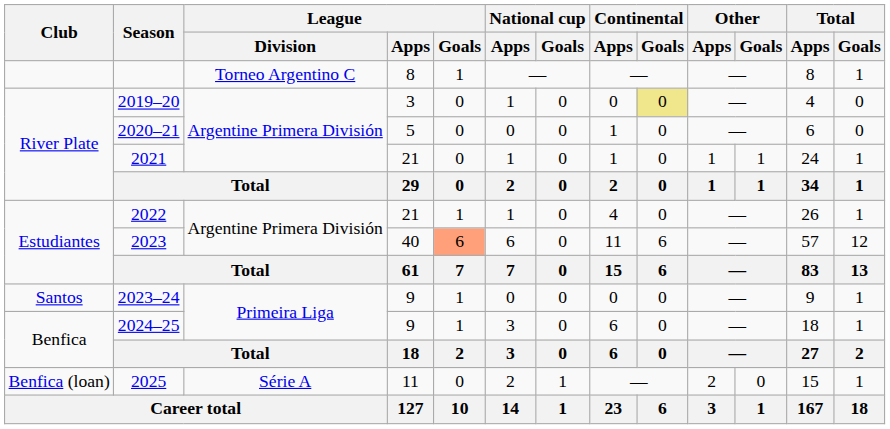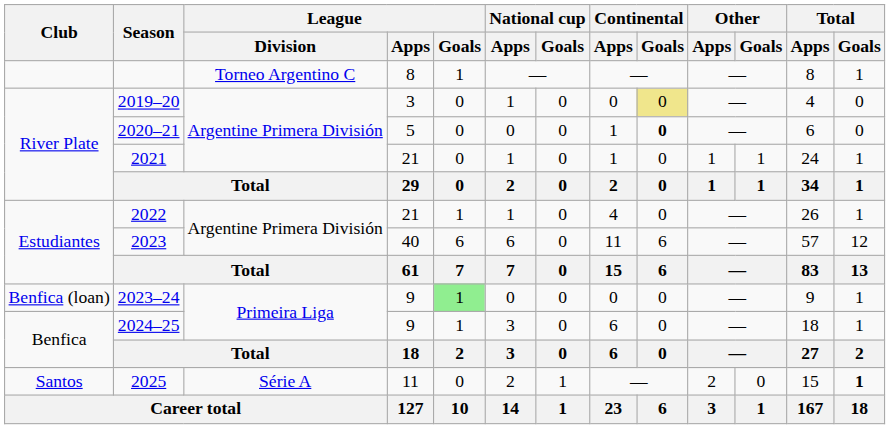 <table class="wikitable" style="text-align:center">
 <tr>
 <th rowspan="2">Club</th>
 <th rowspan="2">Season</th>
 <th colspan="3">League</th>
 <th colspan="2">National cup</th>
 <th colspan="2">Continental</th>
 <th colspan="2">Other</th>
 <th colspan="2">Total</th>
 </tr>
 <tr>
 <th>Division</th>
 <th>Apps</th>
 <th>Goals</th>
 <th>Apps</th>
 <th>Goals</th>
 <th>Apps</th>
 <th>Goals</th>
 <th>Apps</th>
 <th>Goals</th>
 <th>Apps</th>
 <th>Goals</th>
 </tr>
 <tr>
 <td></td>
 <td></td>
 <td><a href='#'>Torneo Argentino C</a></td>
 <td>8</td>
 <td>1</td>
 <td colspan="2">—</td>
 <td colspan="2">—</td>
 <td colspan="2">—</td>
 <td>8</td>
 <td>1</td>
 </tr>
 <tr>
 <td rowspan="4"><a href='#'>River Plate</a></td>
 <td><a href='#'>2019–20</a></td>
 <td rowspan="3"><a href='#'>Argentine Primera División</a></td>
 <td>3</td>
 <td>0</td>
 <td>1</td>
 <td>0</td>
 <td>0</td>
 <td style="background: khaki;">0</td>
 <td colspan="2">—</td>
 <td>4</td>
 <td>0</td>
 </tr>
 <tr>
 <td><a href='#'>2020–21</a></td>
 <td>5</td>
 <td>0</td>
 <td>0</td>
 <td>0</td>
 <td>1</td>
-<td>0</td>
+<td><strong>0</strong></td>
 <td colspan="2">—</td>
 <td>6</td>
 <td>0</td>
 </tr>
 <tr>
 <td><a href='#'>2021</a></td>
 <td>21</td>
 <td>0</td>
 <td>1</td>
 <td>0</td>
 <td>1</td>
 <td>0</td>
 <td>1</td>
 <td>1</td>
 <td>24</td>
 <td>1</td>
 </tr>
 <tr>
 <th colspan="2">Total</th>
 <th>29</th>
 <th>0</th>
 <th>2</th>
 <th>0</th>
 <th>2</th>
 <th>0</th>
 <th>1</th>
 <th>1</th>
 <th>34</th>
 <th>1</th>
 </tr>
 <tr>
 <td rowspan="3"><a href='#'>Estudiantes</a></td>
 <td><a href='#'>2022</a></td>
 <td rowspan="2">Argentine Primera División</td>
 <td>21</td>
 <td>1</td>
 <td>1</td>
 <td>0</td>
 <td>4</td>
 <td>0</td>
 <td colspan="2">—</td>
 <td>26</td>
 <td>1</td>
 </tr>
 <tr>
 <td><a href='#'>2023</a></td>
 <td>40</td>
-<td style="background: lightsalmon;">6</td>
+<td>6</td>
 <td>6</td>
 <td>0</td>
 <td>11</td>
 <td>6</td>
 <td colspan="2">—</td>
 <td>57</td>
 <td>12</td>
 </tr>
 <tr>
 <th colspan="2">Total</th>
 <th>61</th>
 <th>7</th>
 <th>7</th>
 <th>0</th>
 <th>15</th>
 <th>6</th>
 <th colspan="2">—</th>
 <th>83</th>
 <th>13</th>
 </tr>
 <tr>
-<td><a href='#'>Santos</a></td>
+<td><a href='#'>Benfica</a> (loan)</td>
 <td><a href='#'>2023–24</a></td>
 <td rowspan="2"><a href='#'>Primeira Liga</a></td>
 <td>9</td>
-<td>1</td>
+<td style="background: lightgreen;">1</td>
 <td>0</td>
 <td>0</td>
 <td>0</td>
 <td>0</td>
 <td colspan="2">—</td>
 <td>9</td>
 <td>1</td>
 </tr>
 <tr>
 <td rowspan="2">Benfica</td>
 <td><a href='#'>2024–25</a></td>
 <td>9</td>
 <td>1</td>
 <td>3</td>
 <td>0</td>
 <td>6</td>
 <td>0</td>
 <td colspan="2">—</td>
 <td>18</td>
 <td>1</td>
 </tr>
 <tr>
 <th colspan="2">Total</th>
 <th>18</th>
 <th>2</th>
 <th>3</th>
 <th>0</th>
 <th>6</th>
 <th>0</th>
 <th colspan="2">—</th>
 <th>27</th>
 <th>2</th>
 </tr>
 <tr>
-<td><a href='#'>Benfica</a> (loan)</td>
+<td><a href='#'>Santos</a></td>
 <td><a href='#'>2025</a></td>
 <td><a href='#'>Série A</a></td>
 <td>11</td>
 <td>0</td>
 <td>2</td>
 <td>1</td>
 <td colspan="2">—</td>
 <td>2</td>
 <td>0</td>
 <td>15</td>
-<td>1</td>
+<td><strong>1</strong></td>
 </tr>
 <tr>
 <th colspan="3">Career total</th>
 <th>127</th>
 <th>10</th>
 <th>14</th>
 <th>1</th>
 <th>23</th>
 <th>6</th>
 <th>3</th>
 <th>1</th>
 <th>167</th>
 <th>18</th>
 </tr>
 </table>
